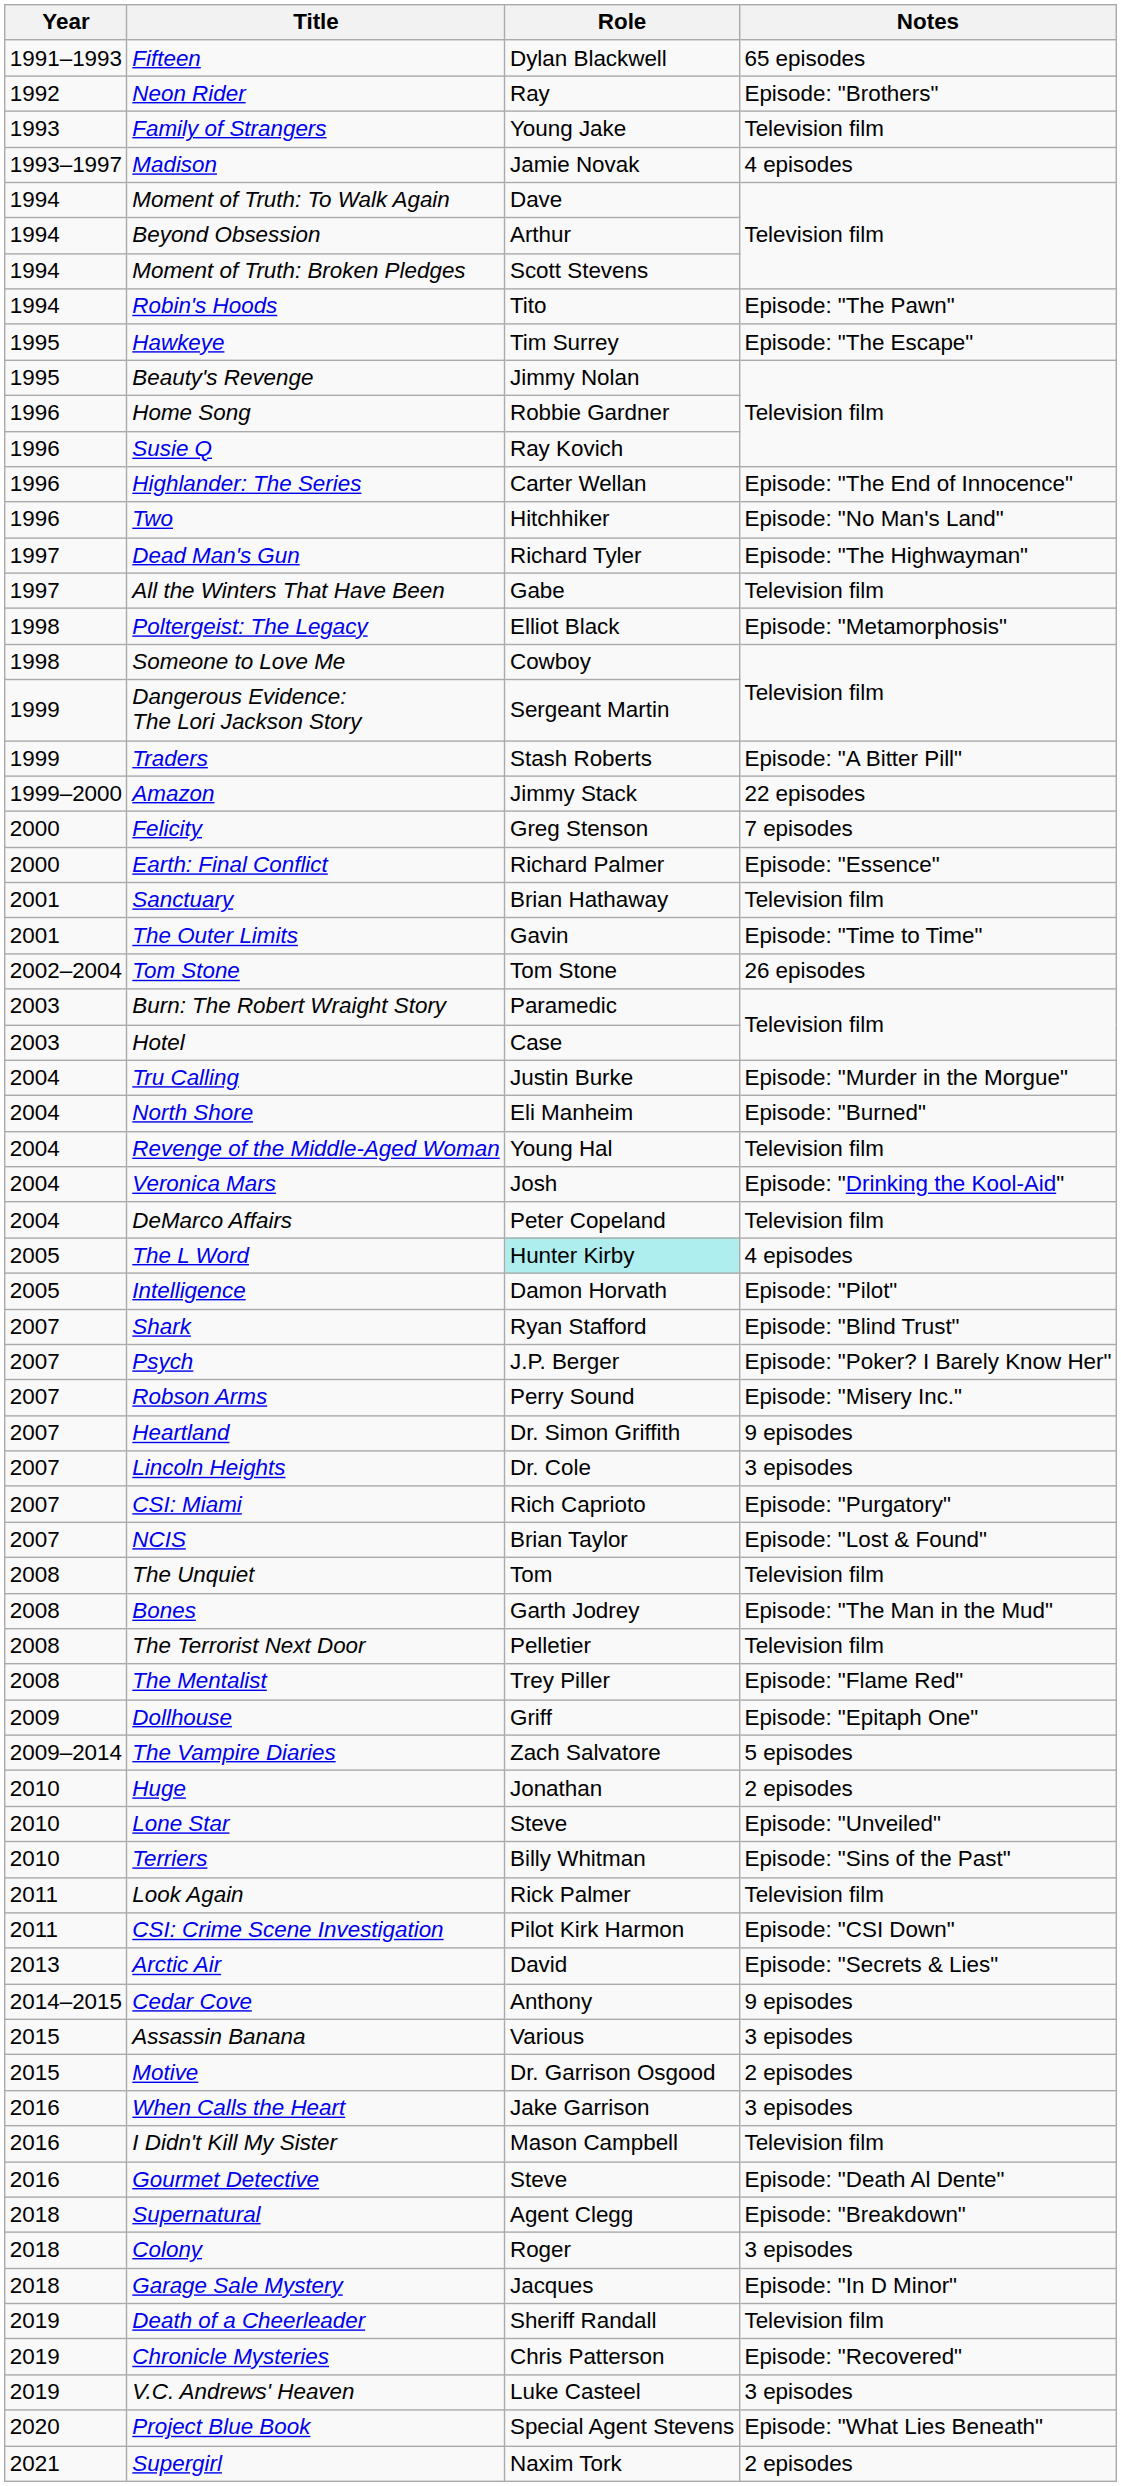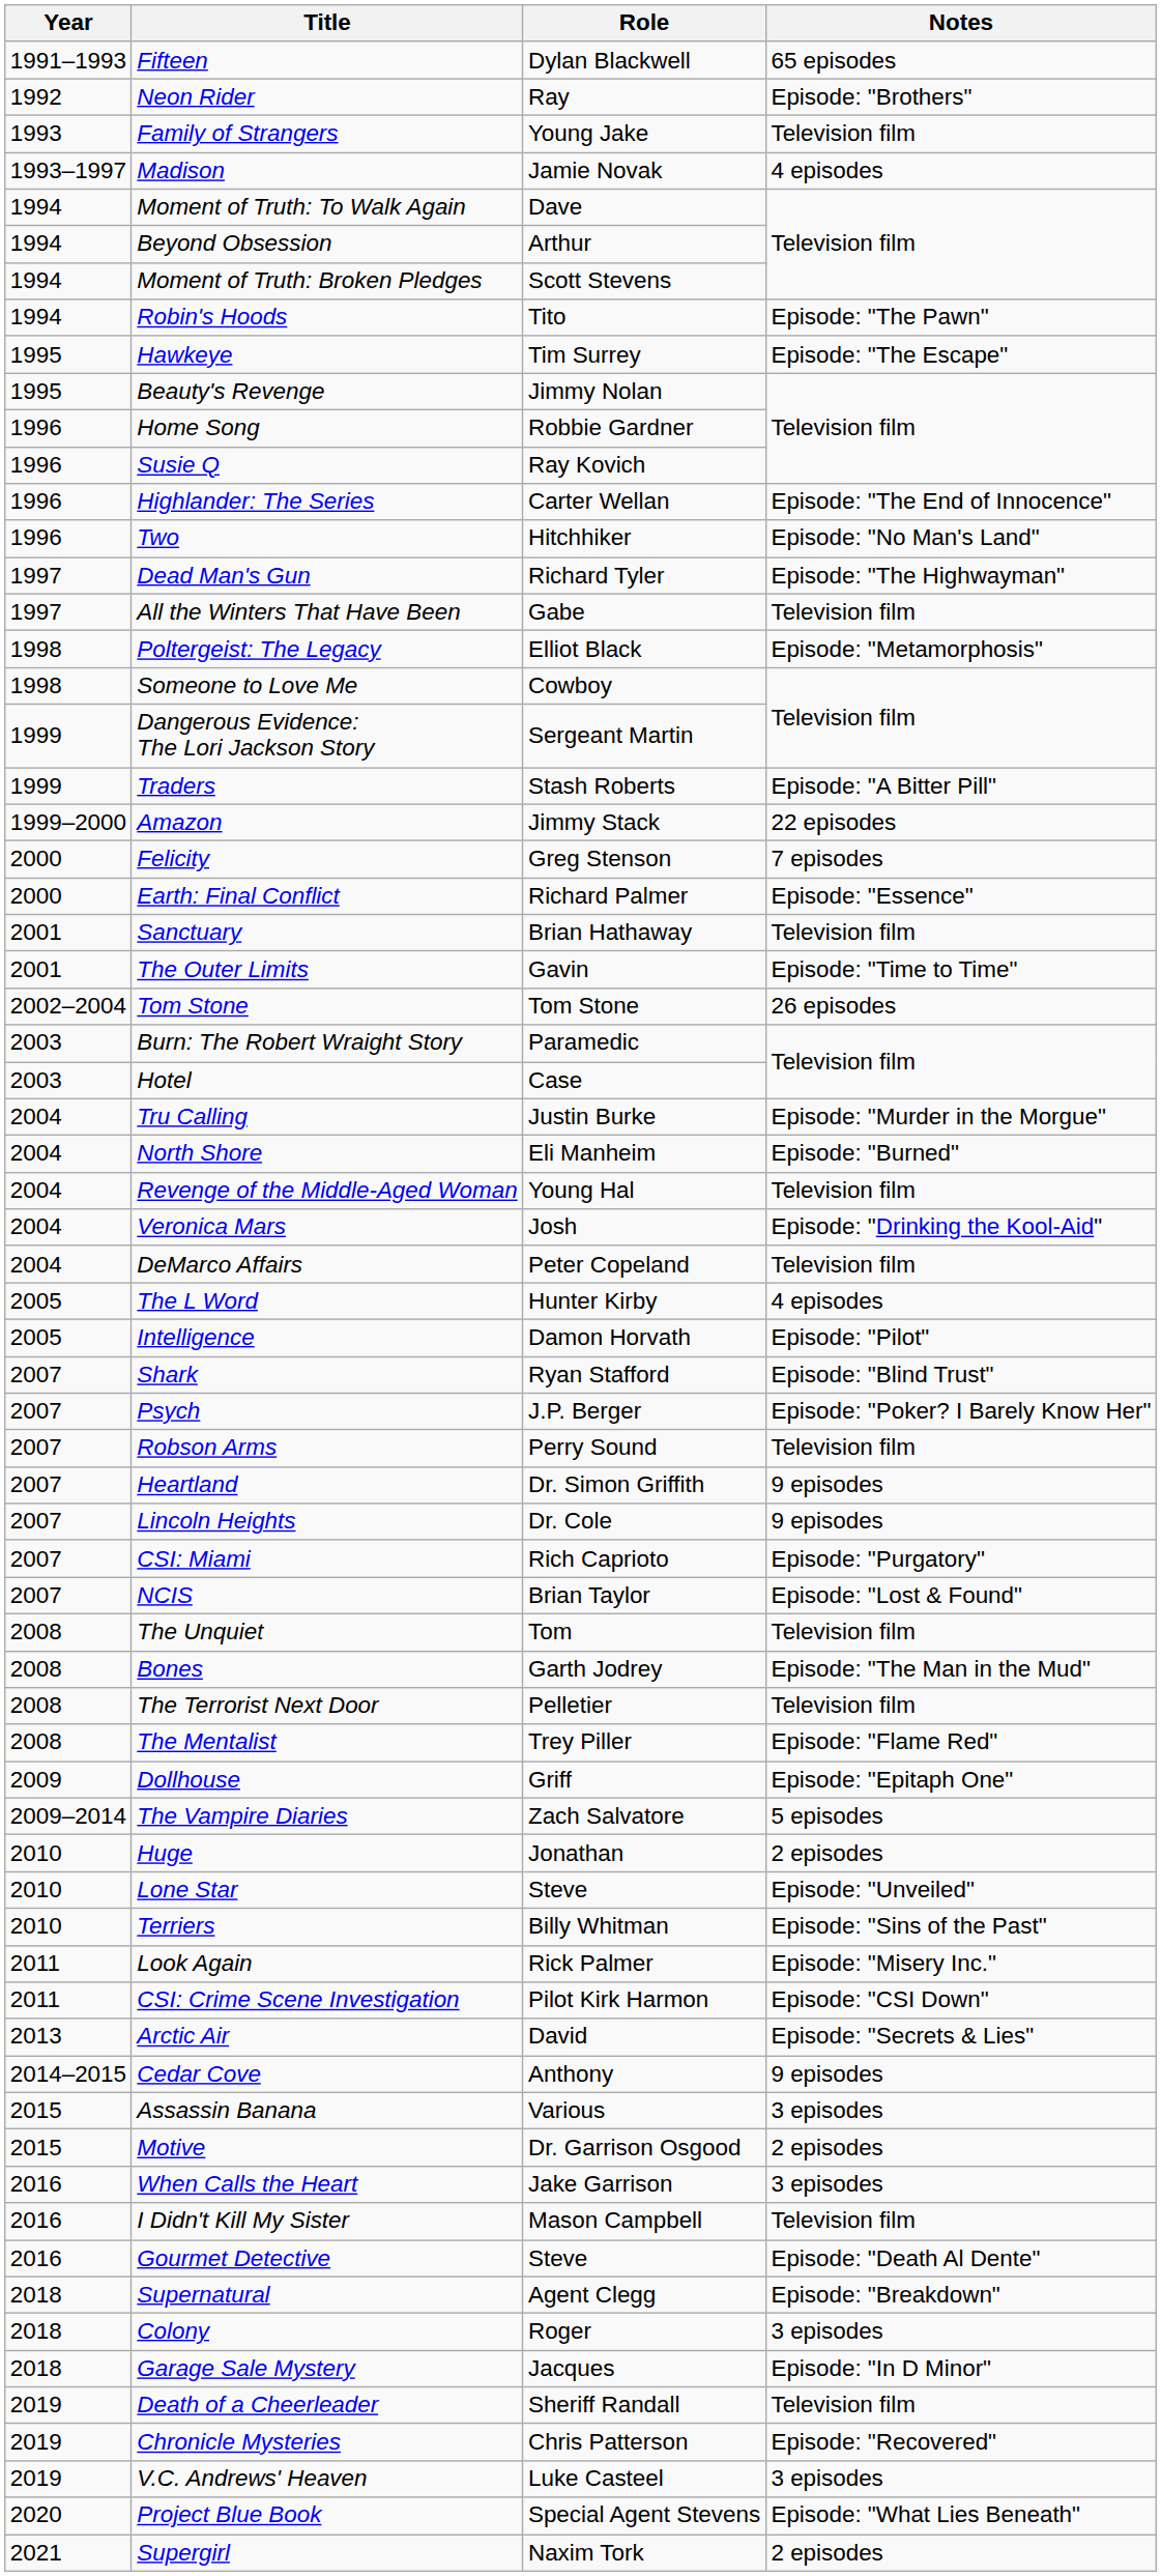 <table class="wikitable sortable">
 <tr>
 <th>Year</th>
 <th>Title</th>
 <th>Role</th>
 <th class="unsortable">Notes</th>
 </tr>
 <tr>
 <td>1991–1993</td>
 <td><a href='#'><em>Fifteen</em></a></td>
 <td>Dylan Blackwell</td>
 <td>65 episodes</td>
 </tr>
 <tr>
 <td>1992</td>
 <td><em><a href='#'>Neon Rider</a></em></td>
 <td>Ray</td>
 <td>Episode: "Brothers"</td>
 </tr>
 <tr>
 <td>1993</td>
 <td><em><a href='#'>Family of Strangers</a></em></td>
 <td>Young Jake</td>
 <td>Television film</td>
 </tr>
 <tr>
 <td>1993–1997</td>
 <td><a href='#'><em>Madison</em></a></td>
 <td>Jamie Novak</td>
 <td>4 episodes</td>
 </tr>
 <tr>
 <td>1994</td>
 <td><em>Moment of Truth: To Walk Again</em></td>
 <td>Dave</td>
 <td rowspan="3">Television film</td>
 </tr>
 <tr>
 <td>1994</td>
 <td><em>Beyond Obsession</em></td>
 <td>Arthur</td>
 </tr>
 <tr>
 <td>1994</td>
 <td><em>Moment of Truth: Broken Pledges</em></td>
 <td>Scott Stevens</td>
 </tr>
 <tr>
 <td>1994</td>
 <td><em><a href='#'>Robin's Hoods</a></em></td>
 <td>Tito</td>
 <td>Episode: "The Pawn"</td>
 </tr>
 <tr>
 <td>1995</td>
 <td><a href='#'><em>Hawkeye</em></a></td>
 <td>Tim Surrey</td>
 <td>Episode: "The Escape"</td>
 </tr>
 <tr>
 <td>1995</td>
 <td><em>Beauty's Revenge</em></td>
 <td>Jimmy Nolan</td>
 <td rowspan="3">Television film</td>
 </tr>
 <tr>
 <td>1996</td>
 <td><em>Home Song</em></td>
 <td>Robbie Gardner</td>
 </tr>
 <tr>
 <td>1996</td>
 <td><a href='#'><em>Susie Q</em></a></td>
 <td>Ray Kovich</td>
 </tr>
 <tr>
 <td>1996</td>
 <td><em><a href='#'>Highlander: The Series</a></em></td>
 <td>Carter Wellan</td>
 <td>Episode: "The End of Innocence"</td>
 </tr>
 <tr>
 <td>1996</td>
 <td><a href='#'><em>Two</em></a></td>
 <td>Hitchhiker</td>
 <td>Episode: "No Man's Land"</td>
 </tr>
 <tr>
 <td>1997</td>
 <td><em><a href='#'>Dead Man's Gun</a></em></td>
 <td>Richard Tyler</td>
 <td>Episode: "The Highwayman"</td>
 </tr>
 <tr>
 <td>1997</td>
 <td><em>All the Winters That Have Been</em></td>
 <td>Gabe</td>
 <td>Television film</td>
 </tr>
 <tr>
 <td>1998</td>
 <td><em><a href='#'>Poltergeist: The Legacy</a></em></td>
 <td>Elliot Black</td>
 <td>Episode: "Metamorphosis"</td>
 </tr>
 <tr>
 <td>1998</td>
 <td><em>Someone to Love Me</em></td>
 <td>Cowboy</td>
 <td rowspan="2">Television film</td>
 </tr>
 <tr>
 <td>1999</td>
 <td><em>Dangerous Evidence:</em><br><em>The Lori Jackson Story</em></td>
 <td>Sergeant Martin</td>
 </tr>
 <tr>
 <td>1999</td>
 <td><a href='#'><em>Traders</em></a></td>
 <td>Stash Roberts</td>
 <td>Episode: "A Bitter Pill"</td>
 </tr>
 <tr>
 <td>1999–2000</td>
 <td><a href='#'><em>Amazon</em></a></td>
 <td>Jimmy Stack</td>
 <td>22 episodes</td>
 </tr>
 <tr>
 <td>2000</td>
 <td><a href='#'><em>Felicity</em></a></td>
 <td>Greg Stenson</td>
 <td>7 episodes</td>
 </tr>
 <tr>
 <td>2000</td>
 <td><em><a href='#'>Earth: Final Conflict</a></em></td>
 <td>Richard Palmer</td>
 <td>Episode: "Essence"</td>
 </tr>
 <tr>
 <td>2001</td>
 <td><a href='#'><em>Sanctuary</em></a></td>
 <td>Brian Hathaway</td>
 <td>Television film</td>
 </tr>
 <tr>
 <td>2001</td>
 <td data-sort-value="Outer Limits, The"><a href='#'><em>The Outer Limits</em></a></td>
 <td>Gavin</td>
 <td>Episode: "Time to Time"</td>
 </tr>
 <tr>
 <td>2002–2004</td>
 <td><a href='#'><em>Tom Stone</em></a></td>
 <td>Tom Stone</td>
 <td>26 episodes</td>
 </tr>
 <tr>
 <td>2003</td>
 <td><em>Burn: The Robert Wraight Story</em></td>
 <td>Paramedic</td>
 <td rowspan="2">Television film</td>
 </tr>
 <tr>
 <td>2003</td>
 <td><em>Hotel</em></td>
 <td>Case</td>
 </tr>
 <tr>
 <td>2004</td>
 <td><em><a href='#'>Tru Calling</a></em></td>
 <td>Justin Burke</td>
 <td>Episode: "Murder in the Morgue"</td>
 </tr>
 <tr>
 <td>2004</td>
 <td><a href='#'><em>North Shore</em></a></td>
 <td>Eli Manheim</td>
 <td>Episode: "Burned"</td>
 </tr>
 <tr>
 <td>2004</td>
 <td><em><a href='#'>Revenge of the Middle-Aged Woman</a></em></td>
 <td>Young Hal</td>
 <td>Television film</td>
 </tr>
 <tr>
 <td>2004</td>
 <td><em><a href='#'>Veronica Mars</a></em></td>
 <td>Josh</td>
 <td>Episode: "<a href='#'>Drinking the Kool-Aid</a>"</td>
 </tr>
 <tr>
 <td>2004</td>
 <td><em>DeMarco Affairs</em></td>
 <td>Peter Copeland</td>
 <td>Television film</td>
 </tr>
 <tr>
 <td>2005</td>
 <td data-sort-value="L Word, The"><em><a href='#'>The L Word</a></em></td>
-<td style="background: paleturquoise;">Hunter Kirby</td>
+<td>Hunter Kirby</td>
 <td>4 episodes</td>
 </tr>
 <tr>
 <td>2005</td>
 <td><a href='#'><em>Intelligence</em></a></td>
 <td>Damon Horvath</td>
 <td>Episode: "Pilot"</td>
 </tr>
 <tr>
 <td>2007</td>
 <td><a href='#'><em>Shark</em></a></td>
 <td>Ryan Stafford</td>
 <td>Episode: "Blind Trust"</td>
 </tr>
 <tr>
 <td>2007</td>
 <td><em><a href='#'>Psych</a></em></td>
 <td>J.P. Berger</td>
 <td>Episode: "Poker? I Barely Know Her"</td>
 </tr>
 <tr>
 <td>2007</td>
 <td><em><a href='#'>Robson Arms</a></em></td>
 <td>Perry Sound</td>
-<td>Episode: "Misery Inc."</td>
+<td>Television film</td>
 </tr>
 <tr>
 <td>2007</td>
 <td><a href='#'><em>Heartland</em></a></td>
 <td>Dr. Simon Griffith</td>
 <td>9 episodes</td>
 </tr>
 <tr>
 <td>2007</td>
 <td><a href='#'><em>Lincoln Heights</em></a></td>
 <td>Dr. Cole</td>
-<td>3 episodes</td>
+<td>9 episodes</td>
 </tr>
 <tr>
 <td>2007</td>
 <td><em><a href='#'>CSI: Miami</a></em></td>
 <td>Rich Caprioto</td>
 <td>Episode: "Purgatory"</td>
 </tr>
 <tr>
 <td>2007</td>
 <td><a href='#'><em>NCIS</em></a></td>
 <td>Brian Taylor</td>
 <td>Episode: "Lost & Found"</td>
 </tr>
 <tr>
 <td>2008</td>
 <td data-sort-value="Unquiet, The"><em>The Unquiet</em></td>
 <td>Tom</td>
 <td>Television film</td>
 </tr>
 <tr>
 <td>2008</td>
 <td><a href='#'><em>Bones</em></a></td>
 <td>Garth Jodrey</td>
 <td>Episode: "The Man in the Mud"</td>
 </tr>
 <tr>
 <td>2008</td>
 <td data-sort-value="Terrorist Next Door, The"><em>The Terrorist Next Door</em></td>
 <td>Pelletier</td>
 <td>Television film</td>
 </tr>
 <tr>
 <td>2008</td>
 <td data-sort-value="Mentalist, The"><em><a href='#'>The Mentalist</a></em></td>
 <td>Trey Piller</td>
 <td>Episode: "Flame Red"</td>
 </tr>
 <tr>
 <td>2009</td>
 <td><a href='#'><em>Dollhouse</em></a></td>
 <td>Griff</td>
 <td>Episode: "Epitaph One"</td>
 </tr>
 <tr>
 <td>2009–2014</td>
 <td data-sort-value="Vampire Diaries, The"><em><a href='#'>The Vampire Diaries</a></em></td>
 <td>Zach Salvatore</td>
 <td>5 episodes</td>
 </tr>
 <tr>
 <td>2010</td>
 <td><a href='#'><em>Huge</em></a></td>
 <td>Jonathan</td>
 <td>2 episodes</td>
 </tr>
 <tr>
 <td>2010</td>
 <td><a href='#'><em>Lone Star</em></a></td>
 <td>Steve</td>
 <td>Episode: "Unveiled"</td>
 </tr>
 <tr>
 <td>2010</td>
 <td><a href='#'><em>Terriers</em></a></td>
 <td>Billy Whitman</td>
 <td>Episode: "Sins of the Past"</td>
 </tr>
 <tr>
 <td>2011</td>
 <td><em>Look Again</em></td>
 <td>Rick Palmer</td>
-<td>Television film</td>
+<td>Episode: "Misery Inc."</td>
 </tr>
 <tr>
 <td>2011</td>
 <td><em><a href='#'>CSI: Crime Scene Investigation</a></em></td>
 <td>Pilot Kirk Harmon</td>
 <td>Episode: "CSI Down"</td>
 </tr>
 <tr>
 <td>2013</td>
 <td><em><a href='#'>Arctic Air</a></em></td>
 <td>David</td>
 <td>Episode: "Secrets & Lies"</td>
 </tr>
 <tr>
 <td>2014–2015</td>
 <td><a href='#'><em>Cedar Cove</em></a></td>
 <td>Anthony</td>
 <td>9 episodes</td>
 </tr>
 <tr>
 <td>2015</td>
 <td><em>Assassin Banana</em></td>
 <td>Various</td>
 <td>3 episodes</td>
 </tr>
 <tr>
 <td>2015</td>
 <td><a href='#'><em>Motive</em></a></td>
 <td>Dr. Garrison Osgood</td>
 <td>2 episodes</td>
 </tr>
 <tr>
 <td>2016</td>
 <td><em><a href='#'>When Calls the Heart</a></em></td>
 <td>Jake Garrison</td>
 <td>3 episodes</td>
 </tr>
 <tr>
 <td>2016</td>
 <td><em>I Didn't Kill My Sister</em></td>
 <td>Mason Campbell</td>
 <td>Television film</td>
 </tr>
 <tr>
 <td>2016</td>
 <td><em><a href='#'>Gourmet Detective</a></em></td>
 <td>Steve</td>
 <td>Episode: "Death Al Dente"</td>
 </tr>
 <tr>
 <td>2018</td>
 <td><a href='#'><em>Supernatural</em></a></td>
 <td>Agent Clegg</td>
 <td>Episode: "Breakdown"</td>
 </tr>
 <tr>
 <td>2018</td>
 <td><a href='#'><em>Colony</em></a></td>
 <td>Roger</td>
 <td>3 episodes</td>
 </tr>
 <tr>
 <td>2018</td>
 <td><em><a href='#'>Garage Sale Mystery</a></em></td>
 <td>Jacques</td>
 <td>Episode: "In D Minor"</td>
 </tr>
 <tr>
 <td>2019</td>
 <td><a href='#'><em>Death of a Cheerleader</em></a></td>
 <td>Sheriff Randall</td>
 <td>Television film</td>
 </tr>
 <tr>
 <td>2019</td>
 <td><em><a href='#'>Chronicle Mysteries</a></em></td>
 <td>Chris Patterson</td>
 <td>Episode: "Recovered"</td>
 </tr>
 <tr>
 <td>2019</td>
 <td><em>V.C. Andrews' Heaven</em></td>
 <td>Luke Casteel</td>
 <td>3 episodes</td>
 </tr>
 <tr>
 <td>2020</td>
 <td><a href='#'><em>Project Blue Book</em></a></td>
 <td>Special Agent Stevens</td>
 <td>Episode: "What Lies Beneath"</td>
 </tr>
 <tr>
 <td>2021</td>
 <td><a href='#'><em>Supergirl</em></a></td>
 <td>Naxim Tork</td>
 <td>2 episodes</td>
 </tr>
 </table>
